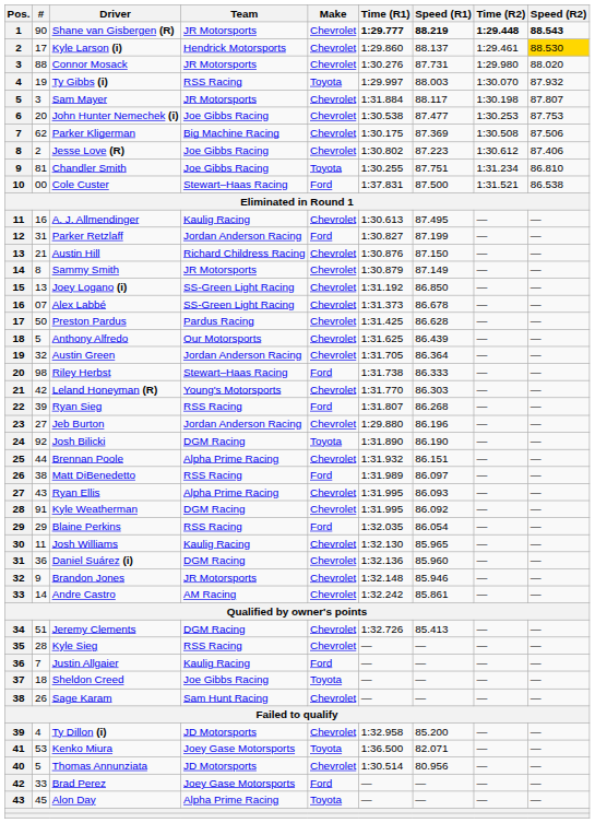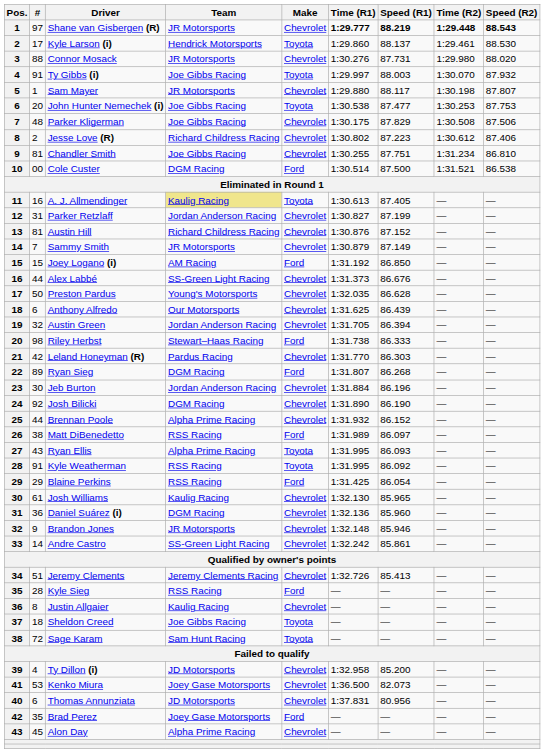 <table class="wikitable" style="font-size:95%">
 <tr>
 <th>Pos.</th>
 <th>#</th>
 <th>Driver</th>
 <th>Team</th>
 <th>Make</th>
 <th>Time (R1)</th>
 <th>Speed (R1)</th>
 <th>Time (R2)</th>
 <th>Speed (R2)</th>
 </tr>
 <tr>
 <th>1</th>
-<td>90</td>
+<td>97</td>
 <td nowrap=""><a href='#'>Shane van Gisbergen</a> <strong>(R)</strong></td>
 <td><a href='#'>JR Motorsports</a></td>
 <td><a href='#'>Chevrolet</a></td>
 <td><strong>1:29.777</strong></td>
 <td><strong>88.219</strong></td>
 <td><strong>1:29.448</strong></td>
 <td><strong>88.543</strong></td>
 </tr>
 <tr>
 <th>2</th>
 <td>17</td>
 <td><a href='#'>Kyle Larson</a> <strong>(i)</strong></td>
 <td><a href='#'>Hendrick Motorsports</a></td>
-<td><a href='#'>Chevrolet</a></td>
+<td><a href='#'>Toyota</a></td>
 <td>1:29.860</td>
 <td>88.137</td>
 <td>1:29.461</td>
-<td style="background: gold;">88.530</td>
+<td>88.530</td>
 </tr>
 <tr>
 <th>3</th>
 <td>88</td>
 <td><a href='#'>Connor Mosack</a></td>
 <td><a href='#'>JR Motorsports</a></td>
 <td><a href='#'>Chevrolet</a></td>
 <td>1:30.276</td>
 <td>87.731</td>
 <td>1:29.980</td>
 <td>88.020</td>
 </tr>
 <tr>
 <th>4</th>
-<td>19</td>
+<td>91</td>
 <td><a href='#'>Ty Gibbs</a> <strong>(i)</strong></td>
-<td><a href='#'>RSS Racing</a></td>
+<td><a href='#'>Joe Gibbs Racing</a></td>
 <td><a href='#'>Toyota</a></td>
 <td>1:29.997</td>
 <td>88.003</td>
 <td>1:30.070</td>
 <td>87.932</td>
 </tr>
 <tr>
 <th>5</th>
-<td>3</td>
+<td>1</td>
 <td><a href='#'>Sam Mayer</a></td>
 <td><a href='#'>JR Motorsports</a></td>
 <td><a href='#'>Chevrolet</a></td>
-<td>1:31.884</td>
+<td>1:29.880</td>
 <td>88.117</td>
 <td>1:30.198</td>
 <td>87.807</td>
 </tr>
 <tr>
 <th>6</th>
 <td>20</td>
 <td><a href='#'>John Hunter Nemechek</a> <strong>(i)</strong></td>
 <td nowrap=""><a href='#'>Joe Gibbs Racing</a></td>
-<td><a href='#'>Chevrolet</a></td>
+<td><a href='#'>Toyota</a></td>
 <td>1:30.538</td>
 <td>87.477</td>
 <td>1:30.253</td>
 <td>87.753</td>
 </tr>
 <tr>
 <th>7</th>
-<td>62</td>
+<td>48</td>
 <td nowrap=""><a href='#'>Parker Kligerman</a></td>
-<td><a href='#'>Big Machine Racing</a></td>
+<td><a href='#'>Joe Gibbs Racing</a></td>
 <td><a href='#'>Chevrolet</a></td>
 <td>1:30.175</td>
-<td>87.369</td>
+<td>87.829</td>
 <td>1:30.508</td>
 <td>87.506</td>
 </tr>
 <tr>
 <th>8</th>
 <td>2</td>
 <td><a href='#'>Jesse Love</a> <strong>(R)</strong></td>
-<td><a href='#'>Joe Gibbs Racing</a></td>
+<td><a href='#'>Richard Childress Racing</a></td>
 <td><a href='#'>Chevrolet</a></td>
 <td>1:30.802</td>
 <td>87.223</td>
 <td>1:30.612</td>
 <td>87.406</td>
 </tr>
 <tr>
 <th>9</th>
 <td>81</td>
 <td><a href='#'>Chandler Smith</a></td>
 <td><a href='#'>Joe Gibbs Racing</a></td>
-<td><a href='#'>Toyota</a></td>
+<td><a href='#'>Chevrolet</a></td>
 <td>1:30.255</td>
 <td>87.751</td>
 <td>1:31.234</td>
 <td>86.810</td>
 </tr>
 <tr>
 <th>10</th>
 <td>00</td>
 <td><a href='#'>Cole Custer</a></td>
-<td><a href='#'>Stewart–Haas Racing</a></td>
+<td><a href='#'>DGM Racing</a></td>
 <td><a href='#'>Ford</a></td>
-<td>1:37.831</td>
+<td>1:30.514</td>
 <td>87.500</td>
 <td>1:31.521</td>
 <td>86.538</td>
 </tr>
 <tr>
 <th colspan="9">Eliminated in Round 1</th>
 </tr>
 <tr>
 <th>11</th>
 <td>16</td>
 <td><a href='#'>A. J. Allmendinger</a></td>
-<td><a href='#'>Kaulig Racing</a></td>
-<td><a href='#'>Chevrolet</a></td>
+<td style="background: khaki;"><a href='#'>Kaulig Racing</a></td>
+<td><a href='#'>Toyota</a></td>
 <td>1:30.613</td>
-<td>87.495</td>
+<td>87.405</td>
 <td>—</td>
 <td>—</td>
 </tr>
 <tr>
 <th>12</th>
 <td>31</td>
 <td><a href='#'>Parker Retzlaff</a></td>
 <td><a href='#'>Jordan Anderson Racing</a></td>
-<td><a href='#'>Ford</a></td>
+<td><a href='#'>Chevrolet</a></td>
 <td>1:30.827</td>
 <td>87.199</td>
 <td>—</td>
 <td>—</td>
 </tr>
 <tr>
 <th>13</th>
-<td>21</td>
+<td>81</td>
 <td><a href='#'>Austin Hill</a></td>
 <td><a href='#'>Richard Childress Racing</a></td>
 <td><a href='#'>Chevrolet</a></td>
 <td>1:30.876</td>
-<td>87.150</td>
+<td>87.152</td>
 <td>—</td>
 <td>—</td>
 </tr>
 <tr>
 <th>14</th>
-<td>8</td>
+<td>7</td>
 <td><a href='#'>Sammy Smith</a></td>
 <td><a href='#'>JR Motorsports</a></td>
 <td><a href='#'>Chevrolet</a></td>
 <td>1:30.879</td>
 <td>87.149</td>
 <td>—</td>
 <td>—</td>
 </tr>
 <tr>
 <th>15</th>
-<td>13</td>
+<td>15</td>
 <td><a href='#'>Joey Logano</a> <strong>(i)</strong></td>
-<td><a href='#'>SS-Green Light Racing</a></td>
-<td><a href='#'>Chevrolet</a></td>
+<td><a href='#'>AM Racing</a></td>
+<td><a href='#'>Ford</a></td>
 <td>1:31.192</td>
 <td>86.850</td>
 <td>—</td>
 <td>—</td>
 </tr>
 <tr>
 <th>16</th>
-<td>07</td>
+<td>44</td>
 <td><a href='#'>Alex Labbé</a></td>
 <td><a href='#'>SS-Green Light Racing</a></td>
 <td><a href='#'>Chevrolet</a></td>
 <td>1:31.373</td>
-<td>86.678</td>
+<td>86.676</td>
 <td>—</td>
 <td>—</td>
 </tr>
 <tr>
 <th>17</th>
 <td>50</td>
 <td><a href='#'>Preston Pardus</a></td>
-<td><a href='#'>Pardus Racing</a></td>
+<td><a href='#'>Young's Motorsports</a></td>
 <td><a href='#'>Chevrolet</a></td>
-<td>1:31.425</td>
+<td>1:32.035</td>
 <td>86.628</td>
 <td>—</td>
 <td>—</td>
 </tr>
 <tr>
 <th>18</th>
-<td>5</td>
+<td>6</td>
 <td><a href='#'>Anthony Alfredo</a></td>
 <td><a href='#'>Our Motorsports</a></td>
 <td><a href='#'>Chevrolet</a></td>
 <td>1:31.625</td>
 <td>86.439</td>
 <td>—</td>
 <td>—</td>
 </tr>
 <tr>
 <th>19</th>
 <td>32</td>
 <td><a href='#'>Austin Green</a></td>
 <td><a href='#'>Jordan Anderson Racing</a></td>
 <td><a href='#'>Chevrolet</a></td>
 <td>1:31.705</td>
-<td>86.364</td>
+<td>86.394</td>
 <td>—</td>
 <td>—</td>
 </tr>
 <tr>
 <th>20</th>
 <td>98</td>
 <td><a href='#'>Riley Herbst</a></td>
 <td><a href='#'>Stewart–Haas Racing</a></td>
 <td><a href='#'>Ford</a></td>
 <td>1:31.738</td>
 <td>86.333</td>
 <td>—</td>
 <td>—</td>
 </tr>
 <tr>
 <th>21</th>
 <td>42</td>
 <td><a href='#'>Leland Honeyman</a> <strong>(R)</strong></td>
-<td><a href='#'>Young's Motorsports</a></td>
+<td><a href='#'>Pardus Racing</a></td>
 <td><a href='#'>Chevrolet</a></td>
 <td>1:31.770</td>
 <td>86.303</td>
 <td>—</td>
 <td>—</td>
 </tr>
 <tr>
 <th>22</th>
-<td>39</td>
+<td>89</td>
 <td><a href='#'>Ryan Sieg</a></td>
-<td><a href='#'>RSS Racing</a></td>
+<td><a href='#'>DGM Racing</a></td>
 <td><a href='#'>Ford</a></td>
 <td>1:31.807</td>
 <td>86.268</td>
 <td>—</td>
 <td>—</td>
 </tr>
 <tr>
 <th>23</th>
-<td>27</td>
+<td>30</td>
 <td><a href='#'>Jeb Burton</a></td>
 <td><a href='#'>Jordan Anderson Racing</a></td>
 <td><a href='#'>Chevrolet</a></td>
-<td>1:29.880</td>
+<td>1:31.884</td>
 <td>86.196</td>
 <td>—</td>
 <td>—</td>
 </tr>
 <tr>
 <th>24</th>
 <td>92</td>
 <td><a href='#'>Josh Bilicki</a></td>
 <td><a href='#'>DGM Racing</a></td>
-<td><a href='#'>Toyota</a></td>
+<td><a href='#'>Chevrolet</a></td>
 <td>1:31.890</td>
 <td>86.190</td>
 <td>—</td>
 <td>—</td>
 </tr>
 <tr>
 <th>25</th>
 <td>44</td>
 <td><a href='#'>Brennan Poole</a></td>
 <td><a href='#'>Alpha Prime Racing</a></td>
 <td><a href='#'>Chevrolet</a></td>
 <td>1:31.932</td>
-<td>86.151</td>
+<td>86.152</td>
 <td>—</td>
 <td>—</td>
 </tr>
 <tr>
 <th>26</th>
 <td>38</td>
 <td><a href='#'>Matt DiBenedetto</a></td>
 <td><a href='#'>RSS Racing</a></td>
 <td><a href='#'>Ford</a></td>
 <td>1:31.989</td>
 <td>86.097</td>
 <td>—</td>
 <td>—</td>
 </tr>
 <tr>
 <th>27</th>
 <td>43</td>
 <td><a href='#'>Ryan Ellis</a></td>
 <td><a href='#'>Alpha Prime Racing</a></td>
-<td><a href='#'>Chevrolet</a></td>
+<td><a href='#'>Toyota</a></td>
 <td>1:31.995</td>
 <td>86.093</td>
 <td>—</td>
 <td>—</td>
 </tr>
 <tr>
 <th>28</th>
 <td>91</td>
 <td><a href='#'>Kyle Weatherman</a></td>
-<td><a href='#'>DGM Racing</a></td>
-<td><a href='#'>Chevrolet</a></td>
+<td><a href='#'>RSS Racing</a></td>
+<td><a href='#'>Toyota</a></td>
 <td>1:31.995</td>
 <td>86.092</td>
 <td>—</td>
 <td>—</td>
 </tr>
 <tr>
 <th>29</th>
 <td>29</td>
 <td><a href='#'>Blaine Perkins</a></td>
 <td><a href='#'>RSS Racing</a></td>
 <td><a href='#'>Ford</a></td>
-<td>1:32.035</td>
+<td>1:31.425</td>
 <td>86.054</td>
 <td>—</td>
 <td>—</td>
 </tr>
 <tr>
 <th>30</th>
-<td>11</td>
+<td>61</td>
 <td><a href='#'>Josh Williams</a></td>
 <td><a href='#'>Kaulig Racing</a></td>
 <td><a href='#'>Chevrolet</a></td>
 <td>1:32.130</td>
 <td>85.965</td>
 <td>—</td>
 <td>—</td>
 </tr>
 <tr>
 <th>31</th>
 <td>36</td>
 <td><a href='#'>Daniel Suárez</a> <strong>(i)</strong></td>
 <td><a href='#'>DGM Racing</a></td>
 <td><a href='#'>Chevrolet</a></td>
 <td>1:32.136</td>
 <td>85.960</td>
 <td>—</td>
 <td>—</td>
 </tr>
 <tr>
 <th>32</th>
 <td>9</td>
 <td><a href='#'>Brandon Jones</a></td>
 <td><a href='#'>JR Motorsports</a></td>
 <td><a href='#'>Chevrolet</a></td>
 <td>1:32.148</td>
 <td>85.946</td>
 <td>—</td>
 <td>—</td>
 </tr>
 <tr>
 <th>33</th>
 <td>14</td>
 <td><a href='#'>Andre Castro</a></td>
-<td><a href='#'>AM Racing</a></td>
+<td><a href='#'>SS-Green Light Racing</a></td>
 <td><a href='#'>Chevrolet</a></td>
 <td>1:32.242</td>
 <td>85.861</td>
 <td>—</td>
 <td>—</td>
 </tr>
 <tr>
 <th colspan="9">Qualified by owner's points</th>
 </tr>
 <tr>
 <th>34</th>
 <td>51</td>
 <td><a href='#'>Jeremy Clements</a></td>
-<td><a href='#'>DGM Racing</a></td>
+<td><a href='#'>Jeremy Clements Racing</a></td>
 <td><a href='#'>Chevrolet</a></td>
 <td>1:32.726</td>
 <td>85.413</td>
 <td>—</td>
 <td>—</td>
 </tr>
 <tr>
 <th>35</th>
 <td>28</td>
 <td><a href='#'>Kyle Sieg</a></td>
 <td><a href='#'>RSS Racing</a></td>
-<td><a href='#'>Chevrolet</a></td>
+<td><a href='#'>Ford</a></td>
 <td>—</td>
 <td>—</td>
 <td>—</td>
 <td>—</td>
 </tr>
 <tr>
 <th>36</th>
-<td>7</td>
+<td>8</td>
 <td><a href='#'>Justin Allgaier</a></td>
 <td><a href='#'>Kaulig Racing</a></td>
-<td><a href='#'>Ford</a></td>
+<td><a href='#'>Chevrolet</a></td>
 <td>—</td>
 <td>—</td>
 <td>—</td>
 <td>—</td>
 </tr>
 <tr>
 <th>37</th>
 <td>18</td>
 <td><a href='#'>Sheldon Creed</a></td>
 <td><a href='#'>Joe Gibbs Racing</a></td>
 <td><a href='#'>Toyota</a></td>
 <td>—</td>
 <td>—</td>
 <td>—</td>
 <td>—</td>
 </tr>
 <tr>
 <th>38</th>
-<td>26</td>
+<td>72</td>
 <td><a href='#'>Sage Karam</a></td>
 <td><a href='#'>Sam Hunt Racing</a></td>
-<td><a href='#'>Chevrolet</a></td>
+<td><a href='#'>Toyota</a></td>
 <td>—</td>
 <td>—</td>
 <td>—</td>
 <td>—</td>
 </tr>
 <tr>
 <th colspan="9">Failed to qualify</th>
 </tr>
 <tr>
 <th>39</th>
 <td>4</td>
 <td><a href='#'>Ty Dillon</a> <strong>(i)</strong></td>
 <td><a href='#'>JD Motorsports</a></td>
 <td><a href='#'>Chevrolet</a></td>
 <td>1:32.958</td>
 <td>85.200</td>
 <td>—</td>
 <td>—</td>
 </tr>
 <tr>
 <th>41</th>
 <td>53</td>
 <td><a href='#'>Kenko Miura</a></td>
 <td><a href='#'>Joey Gase Motorsports</a></td>
-<td><a href='#'>Toyota</a></td>
+<td><a href='#'>Chevrolet</a></td>
 <td>1:36.500</td>
-<td>82.071</td>
+<td>82.073</td>
 <td>—</td>
 <td>—</td>
 </tr>
 <tr>
 <th>40</th>
-<td>5</td>
+<td>6</td>
 <td><a href='#'>Thomas Annunziata</a></td>
 <td><a href='#'>JD Motorsports</a></td>
 <td><a href='#'>Chevrolet</a></td>
-<td>1:30.514</td>
+<td>1:37.831</td>
 <td>80.956</td>
 <td>—</td>
 <td>—</td>
 </tr>
 <tr>
 <th>42</th>
-<td>33</td>
+<td>35</td>
 <td><a href='#'>Brad Perez</a></td>
 <td><a href='#'>Joey Gase Motorsports</a></td>
 <td><a href='#'>Ford</a></td>
 <td>—</td>
 <td>—</td>
 <td>—</td>
 <td>—</td>
 </tr>
 <tr>
 <th>43</th>
 <td>45</td>
 <td><a href='#'>Alon Day</a></td>
 <td><a href='#'>Alpha Prime Racing</a></td>
-<td><a href='#'>Toyota</a></td>
+<td><a href='#'>Chevrolet</a></td>
 <td>—</td>
 <td>—</td>
 <td>—</td>
 <td>—</td>
 </tr>
 <tr>
 <th colspan="9"></th>
 </tr>
 <tr>
 <th colspan="9"></th>
 </tr>
 </table>
